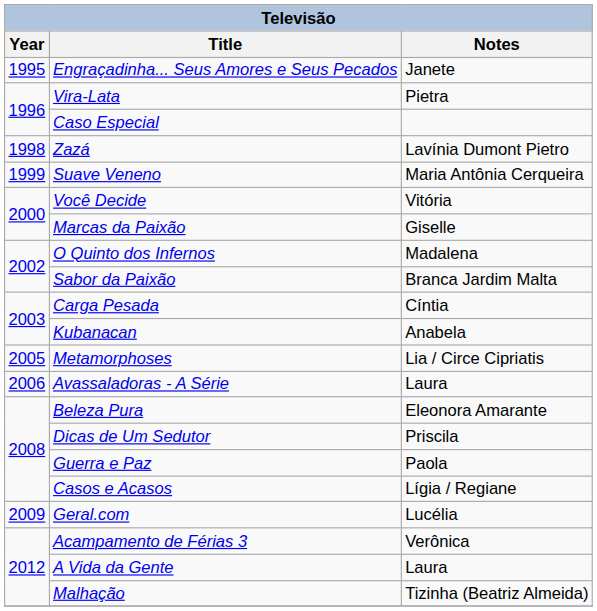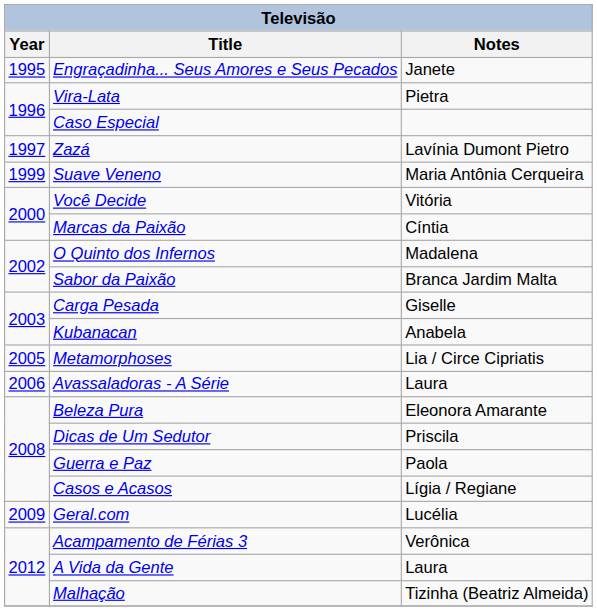 <table class="wikitable" style="font-size: 90%;">
 <tr>
 <th colspan="4" style="background: LightSteelBlue;">Televisão</th>
 </tr>
 <tr>
 <th>Year</th>
 <th>Title</th>
 <th>Notes</th>
 </tr>
 <tr>
 <td><a href='#'>1995</a></td>
 <td><em><a href='#'>Engraçadinha... Seus Amores e Seus Pecados</a></em></td>
 <td>Janete</td>
 </tr>
 <tr>
 <td rowspan="2"><a href='#'>1996</a></td>
 <td><em><a href='#'>Vira-Lata</a></em></td>
 <td>Pietra</td>
 </tr>
 <tr>
 <td><em><a href='#'>Caso Especial</a></em></td>
 <td></td>
 </tr>
 <tr>
-<td><a href='#'>1998</a></td>
+<td><a href='#'>1997</a></td>
 <td><em><a href='#'>Zazá</a></em></td>
 <td>Lavínia Dumont Pietro</td>
 </tr>
 <tr>
 <td><a href='#'>1999</a></td>
 <td><em><a href='#'>Suave Veneno</a></em></td>
 <td>Maria Antônia Cerqueira</td>
 </tr>
 <tr>
 <td rowspan="2"><a href='#'>2000</a></td>
 <td><em><a href='#'>Você Decide</a></em></td>
 <td>Vitória</td>
 </tr>
 <tr>
 <td><em><a href='#'>Marcas da Paixão</a></em></td>
-<td>Giselle</td>
+<td>Cíntia</td>
 </tr>
 <tr>
 <td rowspan="2"><a href='#'>2002</a></td>
 <td><em><a href='#'>O Quinto dos Infernos</a></em></td>
 <td>Madalena</td>
 </tr>
 <tr>
 <td><em><a href='#'>Sabor da Paixão</a></em></td>
 <td>Branca Jardim Malta</td>
 </tr>
 <tr>
 <td rowspan="2"><a href='#'>2003</a></td>
 <td><em><a href='#'>Carga Pesada</a></em></td>
-<td>Cíntia</td>
+<td>Giselle</td>
 </tr>
 <tr>
 <td><em><a href='#'>Kubanacan</a></em></td>
 <td>Anabela</td>
 </tr>
 <tr>
 <td><a href='#'>2005</a></td>
 <td><em><a href='#'>Metamorphoses</a></em></td>
 <td>Lia / Circe Cipriatis</td>
 </tr>
 <tr>
 <td><a href='#'>2006</a></td>
 <td><em><a href='#'>Avassaladoras - A Série</a></em></td>
 <td>Laura</td>
 </tr>
 <tr>
 <td rowspan="4"><a href='#'>2008</a></td>
 <td><em><a href='#'>Beleza Pura</a></em></td>
 <td>Eleonora Amarante</td>
 </tr>
 <tr>
 <td><em><a href='#'>Dicas de Um Sedutor</a></em></td>
 <td>Priscila</td>
 </tr>
 <tr>
 <td><em><a href='#'>Guerra e Paz</a></em></td>
 <td>Paola</td>
 </tr>
 <tr>
 <td><em><a href='#'>Casos e Acasos</a></em></td>
 <td>Lígia / Regiane</td>
 </tr>
 <tr>
 <td><a href='#'>2009</a></td>
 <td><em><a href='#'>Geral.com</a></em></td>
 <td>Lucélia</td>
 </tr>
 <tr>
 <td rowspan="3"><a href='#'>2012</a></td>
 <td><em><a href='#'>Acampamento de Férias 3</a></em></td>
 <td>Verônica</td>
 </tr>
 <tr>
 <td><em><a href='#'>A Vida da Gente</a></em></td>
 <td>Laura</td>
 </tr>
 <tr>
 <td><em><a href='#'>Malhação</a></em></td>
 <td>Tizinha (Beatriz Almeida)</td>
 </tr>
 <tr>
 </tr>
 </table>
